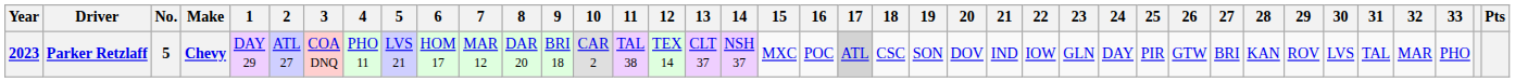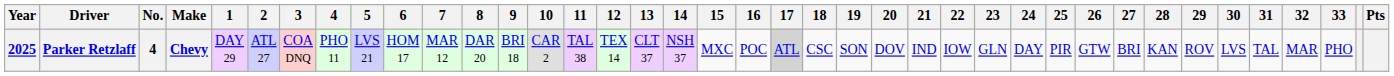 <table class="wikitable" style="text-align:center; font-size:75%">
 <tr>
 <th>Year</th>
 <th>Driver</th>
 <th>No.</th>
 <th>Make</th>
 <th>1</th>
 <th>2</th>
 <th>3</th>
 <th>4</th>
 <th>5</th>
 <th>6</th>
 <th>7</th>
 <th>8</th>
 <th>9</th>
 <th>10</th>
 <th>11</th>
 <th>12</th>
 <th>13</th>
 <th>14</th>
 <th>15</th>
 <th>16</th>
 <th>17</th>
 <th>18</th>
 <th>19</th>
 <th>20</th>
 <th>21</th>
 <th>22</th>
 <th>23</th>
 <th>24</th>
 <th>25</th>
 <th>26</th>
 <th>27</th>
 <th>28</th>
 <th>29</th>
 <th>30</th>
 <th>31</th>
 <th>32</th>
 <th>33</th>
 <th></th>
 <th>Pts</th>
 </tr>
 <tr>
-<th><a href='#'>2023</a></th>
+<th><a href='#'>2025</a></th>
 <th><a href='#'>Parker Retzlaff</a></th>
-<th>5</th>
+<th>4</th>
 <th><a href='#'>Chevy</a></th>
 <td style="background:#EFCFFF;"><a href='#'>DAY</a><br><small>29</small></td>
 <td style="background:#CFCFFF;"><a href='#'>ATL</a><br><small>27</small></td>
 <td style="background:#FFCFCF;"><a href='#'>COA</a><br><small>DNQ</small></td>
 <td style="background:#DFFFDF;"><a href='#'>PHO</a><br><small>11</small></td>
 <td style="background:#CFCFFF;"><a href='#'>LVS</a><br><small>21</small></td>
 <td style="background:#DFFFDF;"><a href='#'>HOM</a><br><small>17</small></td>
 <td style="background:#DFFFDF;"><a href='#'>MAR</a><br><small>12</small></td>
 <td style="background:#DFFFDF;"><a href='#'>DAR</a><br><small>20</small></td>
 <td style="background:#DFFFDF;"><a href='#'>BRI</a><br><small>18</small></td>
 <td style="background:#DFDFDF;"><a href='#'>CAR</a><br><small>2</small></td>
 <td style="background:#EFCFFF;"><a href='#'>TAL</a><br><small>38</small></td>
 <td style="background:#DFFFDF;"><a href='#'>TEX</a><br><small>14</small></td>
 <td style="background:#EFCFFF;"><a href='#'>CLT</a><br><small>37</small></td>
 <td style="background:#EFCFFF;"><a href='#'>NSH</a><br><small>37</small></td>
 <td><a href='#'>MXC</a></td>
 <td><a href='#'>POC</a></td>
 <td style="background: lightgrey;"><a href='#'>ATL</a></td>
 <td><a href='#'>CSC</a></td>
 <td><a href='#'>SON</a></td>
 <td><a href='#'>DOV</a></td>
 <td><a href='#'>IND</a></td>
 <td><a href='#'>IOW</a></td>
 <td><a href='#'>GLN</a></td>
 <td><a href='#'>DAY</a></td>
 <td><a href='#'>PIR</a></td>
 <td><a href='#'>GTW</a></td>
 <td><a href='#'>BRI</a></td>
 <td><a href='#'>KAN</a></td>
 <td><a href='#'>ROV</a></td>
 <td><a href='#'>LVS</a></td>
 <td><a href='#'>TAL</a></td>
 <td><a href='#'>MAR</a></td>
 <td><a href='#'>PHO</a></td>
 <th></th>
 <th></th>
 </tr>
 </table>
